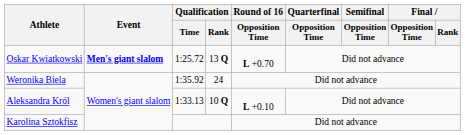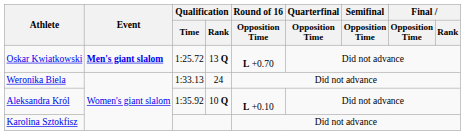 <table class="wikitable" style="font-size:90%">
 <tr>
 <th rowspan="2">Athlete</th>
 <th rowspan="2">Event</th>
 <th colspan="2">Qualification</th>
 <th>Round of 16</th>
 <th>Quarterfinal</th>
 <th>Semifinal</th>
 <th colspan=2>Final / </th>
 </tr>
 <tr style="font-size:95%">
 <th>Time</th>
 <th>Rank</th>
 <th>Opposition<br>Time</th>
 <th>Opposition<br>Time</th>
 <th>Opposition<br>Time</th>
 <th>Opposition<br>Time</th>
 <th>Rank</th>
 </tr>
 <tr align=center>
 <td align=left><a href='#'>Oskar Kwiatkowski</a></td>
 <td align=left><strong><a href='#'>Men's giant slalom</a></strong></td>
 <td>1:25.72</td>
 <td>13 <strong>Q</strong></td>
 <td><br><strong>L</strong> +0.70</td>
 <td colspan=4>Did not advance</td>
 </tr>
 <tr align=center>
 <td align=left><a href='#'>Weronika Biela</a></td>
 <td align=left rowspan=3><a href='#'>Women's giant slalom</a></td>
-<td>1:35.92</td>
+<td>1:33.13</td>
 <td>24</td>
 <td colspan=5>Did not advance</td>
 </tr>
 <tr align=center>
 <td align=left><a href='#'>Aleksandra Król</a></td>
-<td>1:33.13</td>
+<td>1:35.92</td>
 <td>10 <strong>Q</strong></td>
 <td><br><strong>L</strong> +0.10</td>
 <td colspan=4>Did not advance</td>
 </tr>
 <tr align=center>
 <td align=left><a href='#'>Karolina Sztokfisz</a></td>
 <td colspan=2></td>
 <td colspan=5>Did not advance</td>
 </tr>
 </table>
